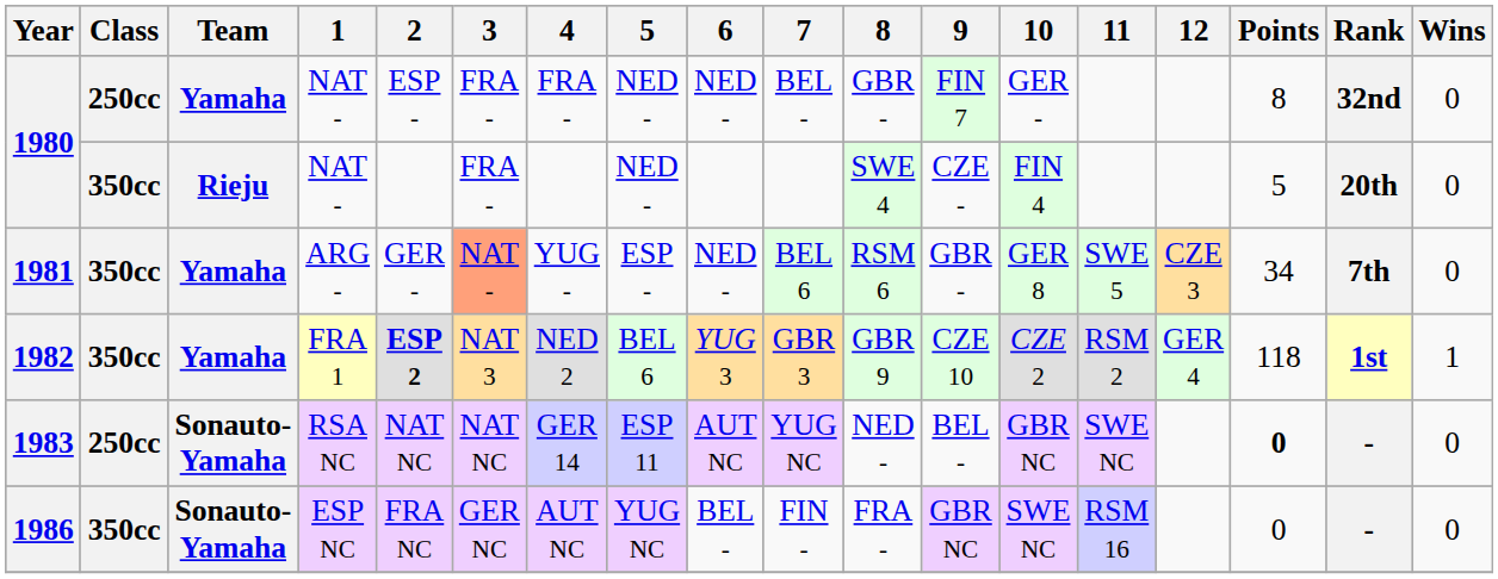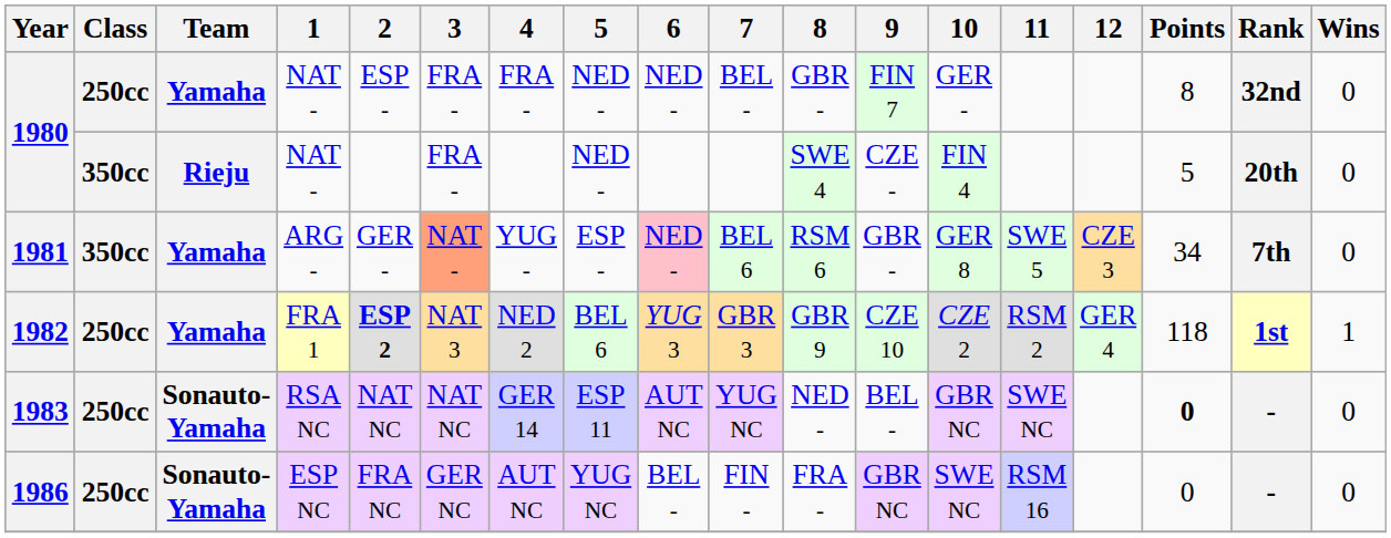 <table class="wikitable" style="text-align:center; font-size:95%">
 <tr>
 <th>Year</th>
 <th>Class</th>
 <th>Team</th>
 <th>1</th>
 <th>2</th>
 <th>3</th>
 <th>4</th>
 <th>5</th>
 <th>6</th>
 <th>7</th>
 <th>8</th>
 <th>9</th>
 <th>10</th>
 <th>11</th>
 <th>12</th>
 <th>Points</th>
 <th>Rank</th>
 <th>Wins</th>
 </tr>
 <tr>
 <th rowspan=2><a href='#'>1980</a></th>
 <th>250cc</th>
 <th><a href='#'>Yamaha</a></th>
 <td><a href='#'>NAT</a><br><small>-</small></td>
 <td><a href='#'>ESP</a><br><small>-</small></td>
 <td><a href='#'>FRA</a><br><small>-</small></td>
 <td><a href='#'>FRA</a><br><small>-</small></td>
 <td><a href='#'>NED</a><br><small>-</small></td>
 <td><a href='#'>NED</a><br><small>-</small></td>
 <td><a href='#'>BEL</a><br><small>-</small></td>
 <td><a href='#'>GBR</a><br><small>-</small></td>
 <td style="background:#DFFFDF;"><a href='#'>FIN</a><br><small>7</small></td>
 <td><a href='#'>GER</a><br><small>-</small></td>
 <td></td>
 <td></td>
 <td>8</td>
 <th>32nd</th>
 <td>0</td>
 </tr>
 <tr>
 <th>350cc</th>
 <th><a href='#'>Rieju</a></th>
 <td><a href='#'>NAT</a><br><small>-</small></td>
 <td></td>
 <td><a href='#'>FRA</a><br><small>-</small></td>
 <td></td>
 <td><a href='#'>NED</a><br><small>-</small></td>
 <td></td>
 <td></td>
 <td style="background:#DFFFDF;"><a href='#'>SWE</a><br><small>4</small></td>
 <td><a href='#'>CZE</a><br><small>-</small></td>
 <td style="background:#DFFFDF;"><a href='#'>FIN</a><br><small>4</small></td>
 <td></td>
 <td></td>
 <td>5</td>
 <th>20th</th>
 <td>0</td>
 </tr>
 <tr>
 <th><a href='#'>1981</a></th>
 <th>350cc</th>
 <th><a href='#'>Yamaha</a></th>
 <td><a href='#'>ARG</a><br><small>-</small></td>
 <td><a href='#'>GER</a><br><small>-</small></td>
 <td style="background: lightsalmon;"><a href='#'>NAT</a><br><small>-</small></td>
 <td><a href='#'>YUG</a><br><small>-</small></td>
 <td><a href='#'>ESP</a><br><small>-</small></td>
-<td><a href='#'>NED</a><br><small>-</small></td>
+<td style="background: pink;"><a href='#'>NED</a><br><small>-</small></td>
 <td style="background:#DFFFDF;"><a href='#'>BEL</a><br><small>6</small></td>
 <td style="background:#DFFFDF;"><a href='#'>RSM</a><br><small>6</small></td>
 <td><a href='#'>GBR</a><br><small>-</small></td>
 <td style="background:#DFFFDF;"><a href='#'>GER</a><br><small>8</small></td>
 <td style="background:#DFFFDF;"><a href='#'>SWE</a><br><small>5</small></td>
 <td style="background:#FFDF9F;"><a href='#'>CZE</a><br><small>3</small></td>
 <td>34</td>
 <th>7th</th>
 <td>0</td>
 </tr>
 <tr>
 <th><a href='#'>1982</a></th>
-<th>350cc</th>
+<th>250cc</th>
 <th><a href='#'>Yamaha</a></th>
 <td style="background:#FFFFBF;"><a href='#'>FRA</a><br><small>1</small></td>
 <td style="background:#DFDFDF;"><strong><a href='#'>ESP</a><br><small>2</small></strong></td>
 <td style="background:#FFDF9F;"><a href='#'>NAT</a><br><small>3</small></td>
 <td style="background:#DFDFDF;"><a href='#'>NED</a><br><small>2</small></td>
 <td style="background:#DFFFDF;"><a href='#'>BEL</a><br><small>6</small></td>
 <td style="background:#FFDF9F;"><em><a href='#'>YUG</a></em><br><small>3</small></td>
 <td style="background:#FFDF9F;"><a href='#'>GBR</a><br><small>3</small></td>
 <td style="background:#DFFFDF;"><a href='#'>GBR</a><br><small>9</small></td>
 <td style="background:#DFFFDF;"><a href='#'>CZE</a><br><small>10</small></td>
 <td style="background:#DFDFDF;"><em><a href='#'>CZE</a></em><br><small>2</small></td>
 <td style="background:#DFDFDF;"><a href='#'>RSM</a><br><small>2</small></td>
 <td style="background:#DFFFDF;"><a href='#'>GER</a><br><small>4</small></td>
 <td>118</td>
 <td style="background:#FFFFBF;"><strong><a href='#'>1st</a></strong></td>
 <td>1</td>
 </tr>
 <tr>
 <th><a href='#'>1983</a></th>
 <th>250cc</th>
 <th>Sonauto-<a href='#'>Yamaha</a></th>
 <td style="background:#EFCFFF;"><a href='#'>RSA</a><br><small>NC</small></td>
 <td style="background:#EFCFFF;"><a href='#'>NAT</a><br><small>NC</small></td>
 <td style="background:#EFCFFF;"><a href='#'>NAT</a><br><small>NC</small></td>
 <td style="background:#CFCFFF;"><a href='#'>GER</a><br><small>14</small></td>
 <td style="background:#CFCFFF;"><a href='#'>ESP</a><br><small>11</small></td>
 <td style="background:#EFCFFF;"><a href='#'>AUT</a><br><small>NC</small></td>
 <td style="background:#EFCFFF;"><a href='#'>YUG</a><br><small>NC</small></td>
 <td><a href='#'>NED</a><br><small>-</small></td>
 <td><a href='#'>BEL</a><br><small>-</small></td>
 <td style="background:#EFCFFF;"><a href='#'>GBR</a><br><small>NC</small></td>
 <td style="background:#EFCFFF;"><a href='#'>SWE</a><br><small>NC</small></td>
 <td></td>
 <td><strong>0</strong></td>
 <th>-</th>
 <td>0</td>
 </tr>
 <tr>
 <th><a href='#'>1986</a></th>
-<th>350cc</th>
+<th>250cc</th>
 <th>Sonauto-<a href='#'>Yamaha</a></th>
 <td style="background:#EFCFFF;"><a href='#'>ESP</a><br><small>NC</small></td>
 <td style="background:#EFCFFF;"><a href='#'>FRA</a><br><small>NC</small></td>
 <td style="background:#EFCFFF;"><a href='#'>GER</a><br><small>NC</small></td>
 <td style="background:#EFCFFF;"><a href='#'>AUT</a><br><small>NC</small></td>
 <td style="background:#EFCFFF;"><a href='#'>YUG</a><br><small>NC</small></td>
 <td><a href='#'>BEL</a><br><small>-</small></td>
 <td><a href='#'>FIN</a><br><small>-</small></td>
 <td><a href='#'>FRA</a><br><small>-</small></td>
 <td style="background:#EFCFFF;"><a href='#'>GBR</a><br><small>NC</small></td>
 <td style="background:#EFCFFF;"><a href='#'>SWE</a><br><small>NC</small></td>
 <td style="background:#CFCFFF;"><a href='#'>RSM</a><br><small>16</small></td>
 <td></td>
 <td>0</td>
 <th>-</th>
 <td>0</td>
 </tr>
 <tr>
 </tr>
 </table>
